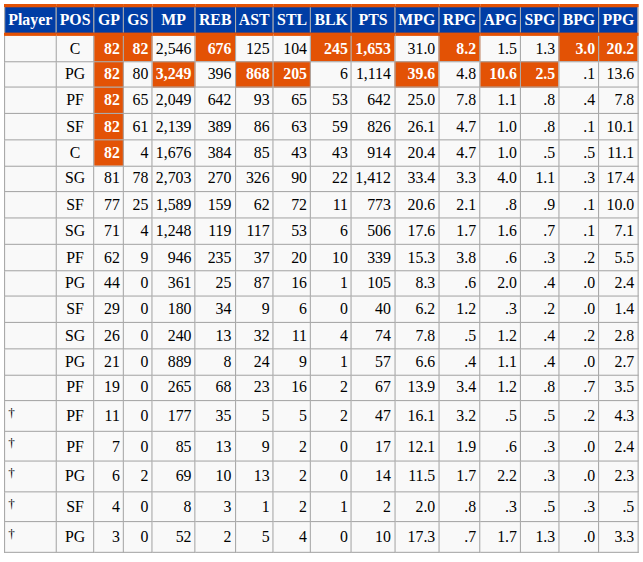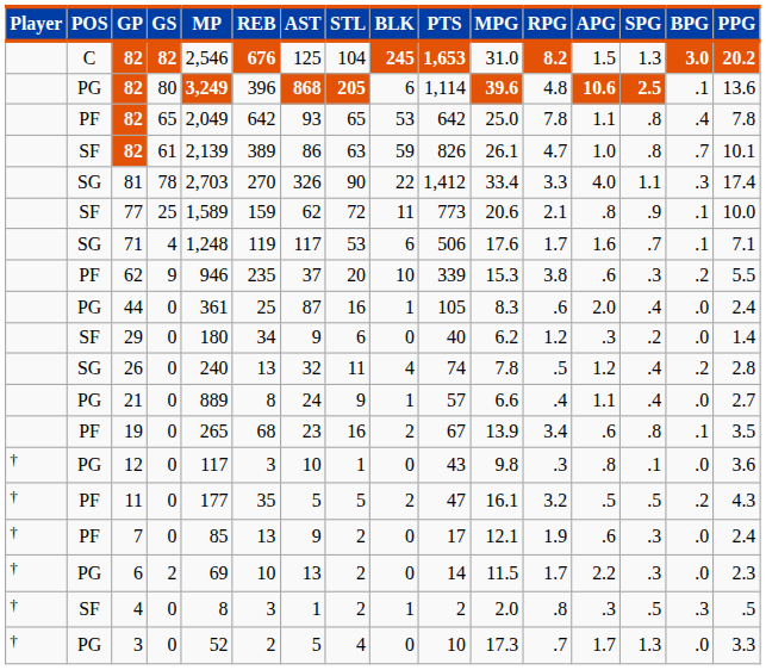 <table class="wikitable sortable" style="font-size: 90%; text-align:right;">
 <tr>
 <th style="background:#003DA5; color:#FFFFFF; border-top:#E35205 3px solid; border-bottom:#E35205 3px solid;">Player</th>
 <th style="background:#003DA5; color:#FFFFFF; border-top:#E35205 3px solid; border-bottom:#E35205 3px solid;">POS</th>
 <th style="background:#003DA5; color:#FFFFFF; border-top:#E35205 3px solid; border-bottom:#E35205 3px solid;">GP</th>
 <th style="background:#003DA5; color:#FFFFFF; border-top:#E35205 3px solid; border-bottom:#E35205 3px solid;">GS</th>
 <th style="background:#003DA5; color:#FFFFFF; border-top:#E35205 3px solid; border-bottom:#E35205 3px solid;">MP</th>
 <th style="background:#003DA5; color:#FFFFFF; border-top:#E35205 3px solid; border-bottom:#E35205 3px solid;">REB</th>
 <th style="background:#003DA5; color:#FFFFFF; border-top:#E35205 3px solid; border-bottom:#E35205 3px solid;">AST</th>
 <th style="background:#003DA5; color:#FFFFFF; border-top:#E35205 3px solid; border-bottom:#E35205 3px solid;">STL</th>
 <th style="background:#003DA5; color:#FFFFFF; border-top:#E35205 3px solid; border-bottom:#E35205 3px solid;">BLK</th>
 <th style="background:#003DA5; color:#FFFFFF; border-top:#E35205 3px solid; border-bottom:#E35205 3px solid;">PTS</th>
 <th style="background:#003DA5; color:#FFFFFF; border-top:#E35205 3px solid; border-bottom:#E35205 3px solid;">MPG</th>
 <th style="background:#003DA5; color:#FFFFFF; border-top:#E35205 3px solid; border-bottom:#E35205 3px solid;">RPG</th>
 <th style="background:#003DA5; color:#FFFFFF; border-top:#E35205 3px solid; border-bottom:#E35205 3px solid;">APG</th>
 <th style="background:#003DA5; color:#FFFFFF; border-top:#E35205 3px solid; border-bottom:#E35205 3px solid;">SPG</th>
 <th style="background:#003DA5; color:#FFFFFF; border-top:#E35205 3px solid; border-bottom:#E35205 3px solid;">BPG</th>
 <th style="background:#003DA5; color:#FFFFFF; border-top:#E35205 3px solid; border-bottom:#E35205 3px solid;">PPG</th>
 </tr>
 <tr>
 <td style="text-align:left;"></td>
 <td style="text-align:center;">C</td>
 <td ! style="background:#E35205; color:#FFFFFF;"><strong>82</strong></td>
 <td ! style="background:#E35205; color:#FFFFFF;"><strong>82</strong></td>
 <td>2,546</td>
 <td ! style="background:#E35205; color:#FFFFFF;"><strong>676</strong></td>
 <td>125</td>
 <td>104</td>
 <td ! style="background:#E35205; color:#FFFFFF;"><strong>245</strong></td>
 <td ! style="background:#E35205; color:#FFFFFF;"><strong>1,653</strong></td>
 <td>31.0</td>
 <td ! style="background:#E35205; color:#FFFFFF;"><strong>8.2</strong></td>
 <td>1.5</td>
 <td>1.3</td>
 <td ! style="background:#E35205; color:#FFFFFF;"><strong>3.0</strong></td>
 <td ! style="background:#E35205; color:#FFFFFF;"><strong>20.2</strong></td>
 </tr>
 <tr>
 <td style="text-align:left;"></td>
 <td style="text-align:center;">PG</td>
 <td ! style="background:#E35205; color:#FFFFFF;"><strong>82</strong></td>
 <td>80</td>
 <td ! style="background:#E35205; color:#FFFFFF;"><strong>3,249</strong></td>
 <td>396</td>
 <td ! style="background:#E35205; color:#FFFFFF;"><strong>868</strong></td>
 <td ! style="background:#E35205; color:#FFFFFF;"><strong>205</strong></td>
 <td>6</td>
 <td>1,114</td>
 <td ! style="background:#E35205; color:#FFFFFF;"><strong>39.6</strong></td>
 <td>4.8</td>
 <td ! style="background:#E35205; color:#FFFFFF;"><strong>10.6</strong></td>
 <td ! style="background:#E35205; color:#FFFFFF;"><strong>2.5</strong></td>
 <td>.1</td>
 <td>13.6</td>
 </tr>
 <tr>
 <td style="text-align:left;"></td>
 <td style="text-align:center;">PF</td>
 <td ! style="background:#E35205; color:#FFFFFF;"><strong>82</strong></td>
 <td>65</td>
 <td>2,049</td>
 <td>642</td>
 <td>93</td>
 <td>65</td>
 <td>53</td>
 <td>642</td>
 <td>25.0</td>
 <td>7.8</td>
 <td>1.1</td>
 <td>.8</td>
 <td>.4</td>
 <td>7.8</td>
 </tr>
 <tr>
 <td style="text-align:left;"></td>
 <td style="text-align:center;">SF</td>
 <td ! style="background:#E35205; color:#FFFFFF;"><strong>82</strong></td>
 <td>61</td>
 <td>2,139</td>
 <td>389</td>
 <td>86</td>
 <td>63</td>
 <td>59</td>
 <td>826</td>
 <td>26.1</td>
 <td>4.7</td>
 <td>1.0</td>
 <td>.8</td>
-<td>.1</td>
+<td>.7</td>
 <td>10.1</td>
-</tr>
-<tr>
-<td style="text-align:left;"></td>
-<td style="text-align:center;">C</td>
-<td ! style="background:#E35205; color:#FFFFFF;"><strong>82</strong></td>
-<td>4</td>
-<td>1,676</td>
-<td>384</td>
-<td>85</td>
-<td>43</td>
-<td>43</td>
-<td>914</td>
-<td>20.4</td>
-<td>4.7</td>
-<td>1.0</td>
-<td>.5</td>
-<td>.5</td>
-<td>11.1</td>
 </tr>
 <tr>
 <td style="text-align:left;"></td>
 <td style="text-align:center;">SG</td>
 <td>81</td>
 <td>78</td>
 <td>2,703</td>
 <td>270</td>
 <td>326</td>
 <td>90</td>
 <td>22</td>
 <td>1,412</td>
 <td>33.4</td>
 <td>3.3</td>
 <td>4.0</td>
 <td>1.1</td>
 <td>.3</td>
 <td>17.4</td>
 </tr>
 <tr>
 <td style="text-align:left;"></td>
 <td style="text-align:center;">SF</td>
 <td>77</td>
 <td>25</td>
 <td>1,589</td>
 <td>159</td>
 <td>62</td>
 <td>72</td>
 <td>11</td>
 <td>773</td>
 <td>20.6</td>
 <td>2.1</td>
 <td>.8</td>
 <td>.9</td>
 <td>.1</td>
 <td>10.0</td>
 </tr>
 <tr>
 <td style="text-align:left;"></td>
 <td style="text-align:center;">SG</td>
 <td>71</td>
 <td>4</td>
 <td>1,248</td>
 <td>119</td>
 <td>117</td>
 <td>53</td>
 <td>6</td>
 <td>506</td>
 <td>17.6</td>
 <td>1.7</td>
 <td>1.6</td>
 <td>.7</td>
 <td>.1</td>
 <td>7.1</td>
 </tr>
 <tr>
 <td style="text-align:left;"></td>
 <td style="text-align:center;">PF</td>
 <td>62</td>
 <td>9</td>
 <td>946</td>
 <td>235</td>
 <td>37</td>
 <td>20</td>
 <td>10</td>
 <td>339</td>
 <td>15.3</td>
 <td>3.8</td>
 <td>.6</td>
 <td>.3</td>
 <td>.2</td>
 <td>5.5</td>
 </tr>
 <tr>
 <td style="text-align:left;"></td>
 <td style="text-align:center;">PG</td>
 <td>44</td>
 <td>0</td>
 <td>361</td>
 <td>25</td>
 <td>87</td>
 <td>16</td>
 <td>1</td>
 <td>105</td>
 <td>8.3</td>
 <td>.6</td>
 <td>2.0</td>
 <td>.4</td>
 <td>.0</td>
 <td>2.4</td>
 </tr>
 <tr>
 <td style="text-align:left;"></td>
 <td style="text-align:center;">SF</td>
 <td>29</td>
 <td>0</td>
 <td>180</td>
 <td>34</td>
 <td>9</td>
 <td>6</td>
 <td>0</td>
 <td>40</td>
 <td>6.2</td>
 <td>1.2</td>
 <td>.3</td>
 <td>.2</td>
 <td>.0</td>
 <td>1.4</td>
 </tr>
 <tr>
 <td style="text-align:left;"></td>
 <td style="text-align:center;">SG</td>
 <td>26</td>
 <td>0</td>
 <td>240</td>
 <td>13</td>
 <td>32</td>
 <td>11</td>
 <td>4</td>
 <td>74</td>
 <td>7.8</td>
 <td>.5</td>
 <td>1.2</td>
 <td>.4</td>
 <td>.2</td>
 <td>2.8</td>
 </tr>
 <tr>
 <td style="text-align:left;"></td>
 <td style="text-align:center;">PG</td>
 <td>21</td>
 <td>0</td>
 <td>889</td>
 <td>8</td>
 <td>24</td>
 <td>9</td>
 <td>1</td>
 <td>57</td>
 <td>6.6</td>
 <td>.4</td>
 <td>1.1</td>
 <td>.4</td>
 <td>.0</td>
 <td>2.7</td>
 </tr>
 <tr>
 <td style="text-align:left;"></td>
 <td style="text-align:center;">PF</td>
 <td>19</td>
 <td>0</td>
 <td>265</td>
 <td>68</td>
 <td>23</td>
 <td>16</td>
 <td>2</td>
 <td>67</td>
 <td>13.9</td>
 <td>3.4</td>
-<td>1.2</td>
+<td>.6</td>
 <td>.8</td>
-<td>.7</td>
+<td>.1</td>
 <td>3.5</td>
+</tr>
+<tr>
+<td style="text-align:left;"><sup>†</sup></td>
+<td style="text-align:center;">PG</td>
+<td>12</td>
+<td>0</td>
+<td>117</td>
+<td>3</td>
+<td>10</td>
+<td>1</td>
+<td>0</td>
+<td>43</td>
+<td>9.8</td>
+<td>.3</td>
+<td>.8</td>
+<td>.1</td>
+<td>.0</td>
+<td>3.6</td>
 </tr>
 <tr>
 <td style="text-align:left;"><sup>†</sup></td>
 <td style="text-align:center;">PF</td>
 <td>11</td>
 <td>0</td>
 <td>177</td>
 <td>35</td>
 <td>5</td>
 <td>5</td>
 <td>2</td>
 <td>47</td>
 <td>16.1</td>
 <td>3.2</td>
 <td>.5</td>
 <td>.5</td>
 <td>.2</td>
 <td>4.3</td>
 </tr>
 <tr>
 <td style="text-align:left;"><sup>†</sup></td>
 <td style="text-align:center;">PF</td>
 <td>7</td>
 <td>0</td>
 <td>85</td>
 <td>13</td>
 <td>9</td>
 <td>2</td>
 <td>0</td>
 <td>17</td>
 <td>12.1</td>
 <td>1.9</td>
 <td>.6</td>
 <td>.3</td>
 <td>.0</td>
 <td>2.4</td>
 </tr>
 <tr>
 <td style="text-align:left;"><sup>†</sup></td>
 <td style="text-align:center;">PG</td>
 <td>6</td>
 <td>2</td>
 <td>69</td>
 <td>10</td>
 <td>13</td>
 <td>2</td>
 <td>0</td>
 <td>14</td>
 <td>11.5</td>
 <td>1.7</td>
 <td>2.2</td>
 <td>.3</td>
 <td>.0</td>
 <td>2.3</td>
 </tr>
 <tr>
 <td style="text-align:left;"><sup>†</sup></td>
 <td style="text-align:center;">SF</td>
 <td>4</td>
 <td>0</td>
 <td>8</td>
 <td>3</td>
 <td>1</td>
 <td>2</td>
 <td>1</td>
 <td>2</td>
 <td>2.0</td>
 <td>.8</td>
 <td>.3</td>
 <td>.5</td>
 <td>.3</td>
 <td>.5</td>
 </tr>
 <tr>
 <td style="text-align:left;"><sup>†</sup></td>
 <td style="text-align:center;">PG</td>
 <td>3</td>
 <td>0</td>
 <td>52</td>
 <td>2</td>
 <td>5</td>
 <td>4</td>
 <td>0</td>
 <td>10</td>
 <td>17.3</td>
 <td>.7</td>
 <td>1.7</td>
 <td>1.3</td>
 <td>.0</td>
 <td>3.3</td>
 </tr>
 </table>
